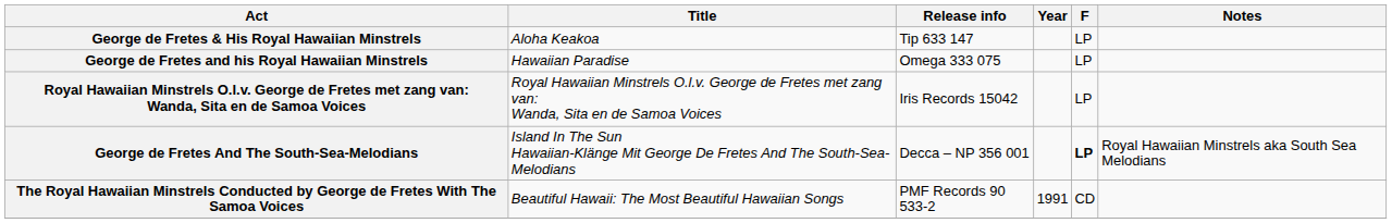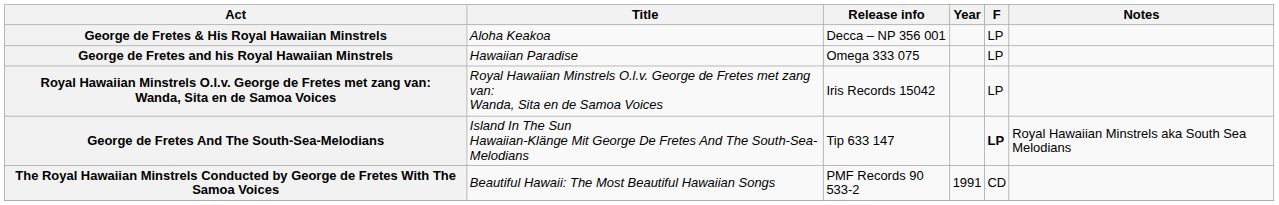 <table class="wikitable plainrowheaders sortable">
 <tr>
 <th scope="col">Act</th>
 <th scope="col">Title</th>
 <th scope="col">Release info</th>
 <th scope="col">Year</th>
 <th scope="col">F</th>
 <th scope="col" class="unsortable">Notes</th>
 </tr>
 <tr>
 <th scope="row">George de Fretes & His Royal Hawaiian Minstrels</th>
 <td><em>Aloha Keakoa</em></td>
-<td>Tip 633 147</td>
+<td>Decca – NP 356 001</td>
 <td></td>
 <td>LP</td>
 <td></td>
 </tr>
 <tr>
 <th scope="row">George de Fretes and his Royal Hawaiian Minstrels</th>
 <td><em>Hawaiian Paradise</em></td>
 <td>Omega 333 075</td>
 <td></td>
 <td>LP</td>
 <td></td>
 </tr>
 <tr>
 <th scope="row">Royal Hawaiian Minstrels O.l.v. George de Fretes met zang van:<br> Wanda, Sita en de Samoa Voices</th>
 <td><em>Royal Hawaiian Minstrels O.l.v. George de Fretes met zang van:<br> Wanda, Sita en de Samoa Voices</em></td>
 <td>Iris Records 15042</td>
 <td></td>
 <td>LP</td>
 <td></td>
 </tr>
 <tr>
 <th scope="row">George de Fretes And  The South-Sea-Melodians</th>
 <td><em>Island In The Sun</em><br><em>Hawaiian-Klänge Mit George De Fretes And The South-Sea-Melodians</em></td>
-<td>Decca – NP 356 001</td>
+<td>Tip 633 147</td>
 <td></td>
 <td><strong>LP</strong></td>
 <td>Royal Hawaiian Minstrels aka South Sea Melodians</td>
 </tr>
 <tr>
 <th scope="row">The Royal Hawaiian Minstrels Conducted by George de Fretes With The Samoa Voices</th>
 <td><em>Beautiful Hawaii: The Most Beautiful Hawaiian Songs</em></td>
 <td>PMF Records 90 533-2</td>
 <td>1991</td>
 <td>CD</td>
 <td></td>
 </tr>
 <tr>
 </tr>
 </table>
